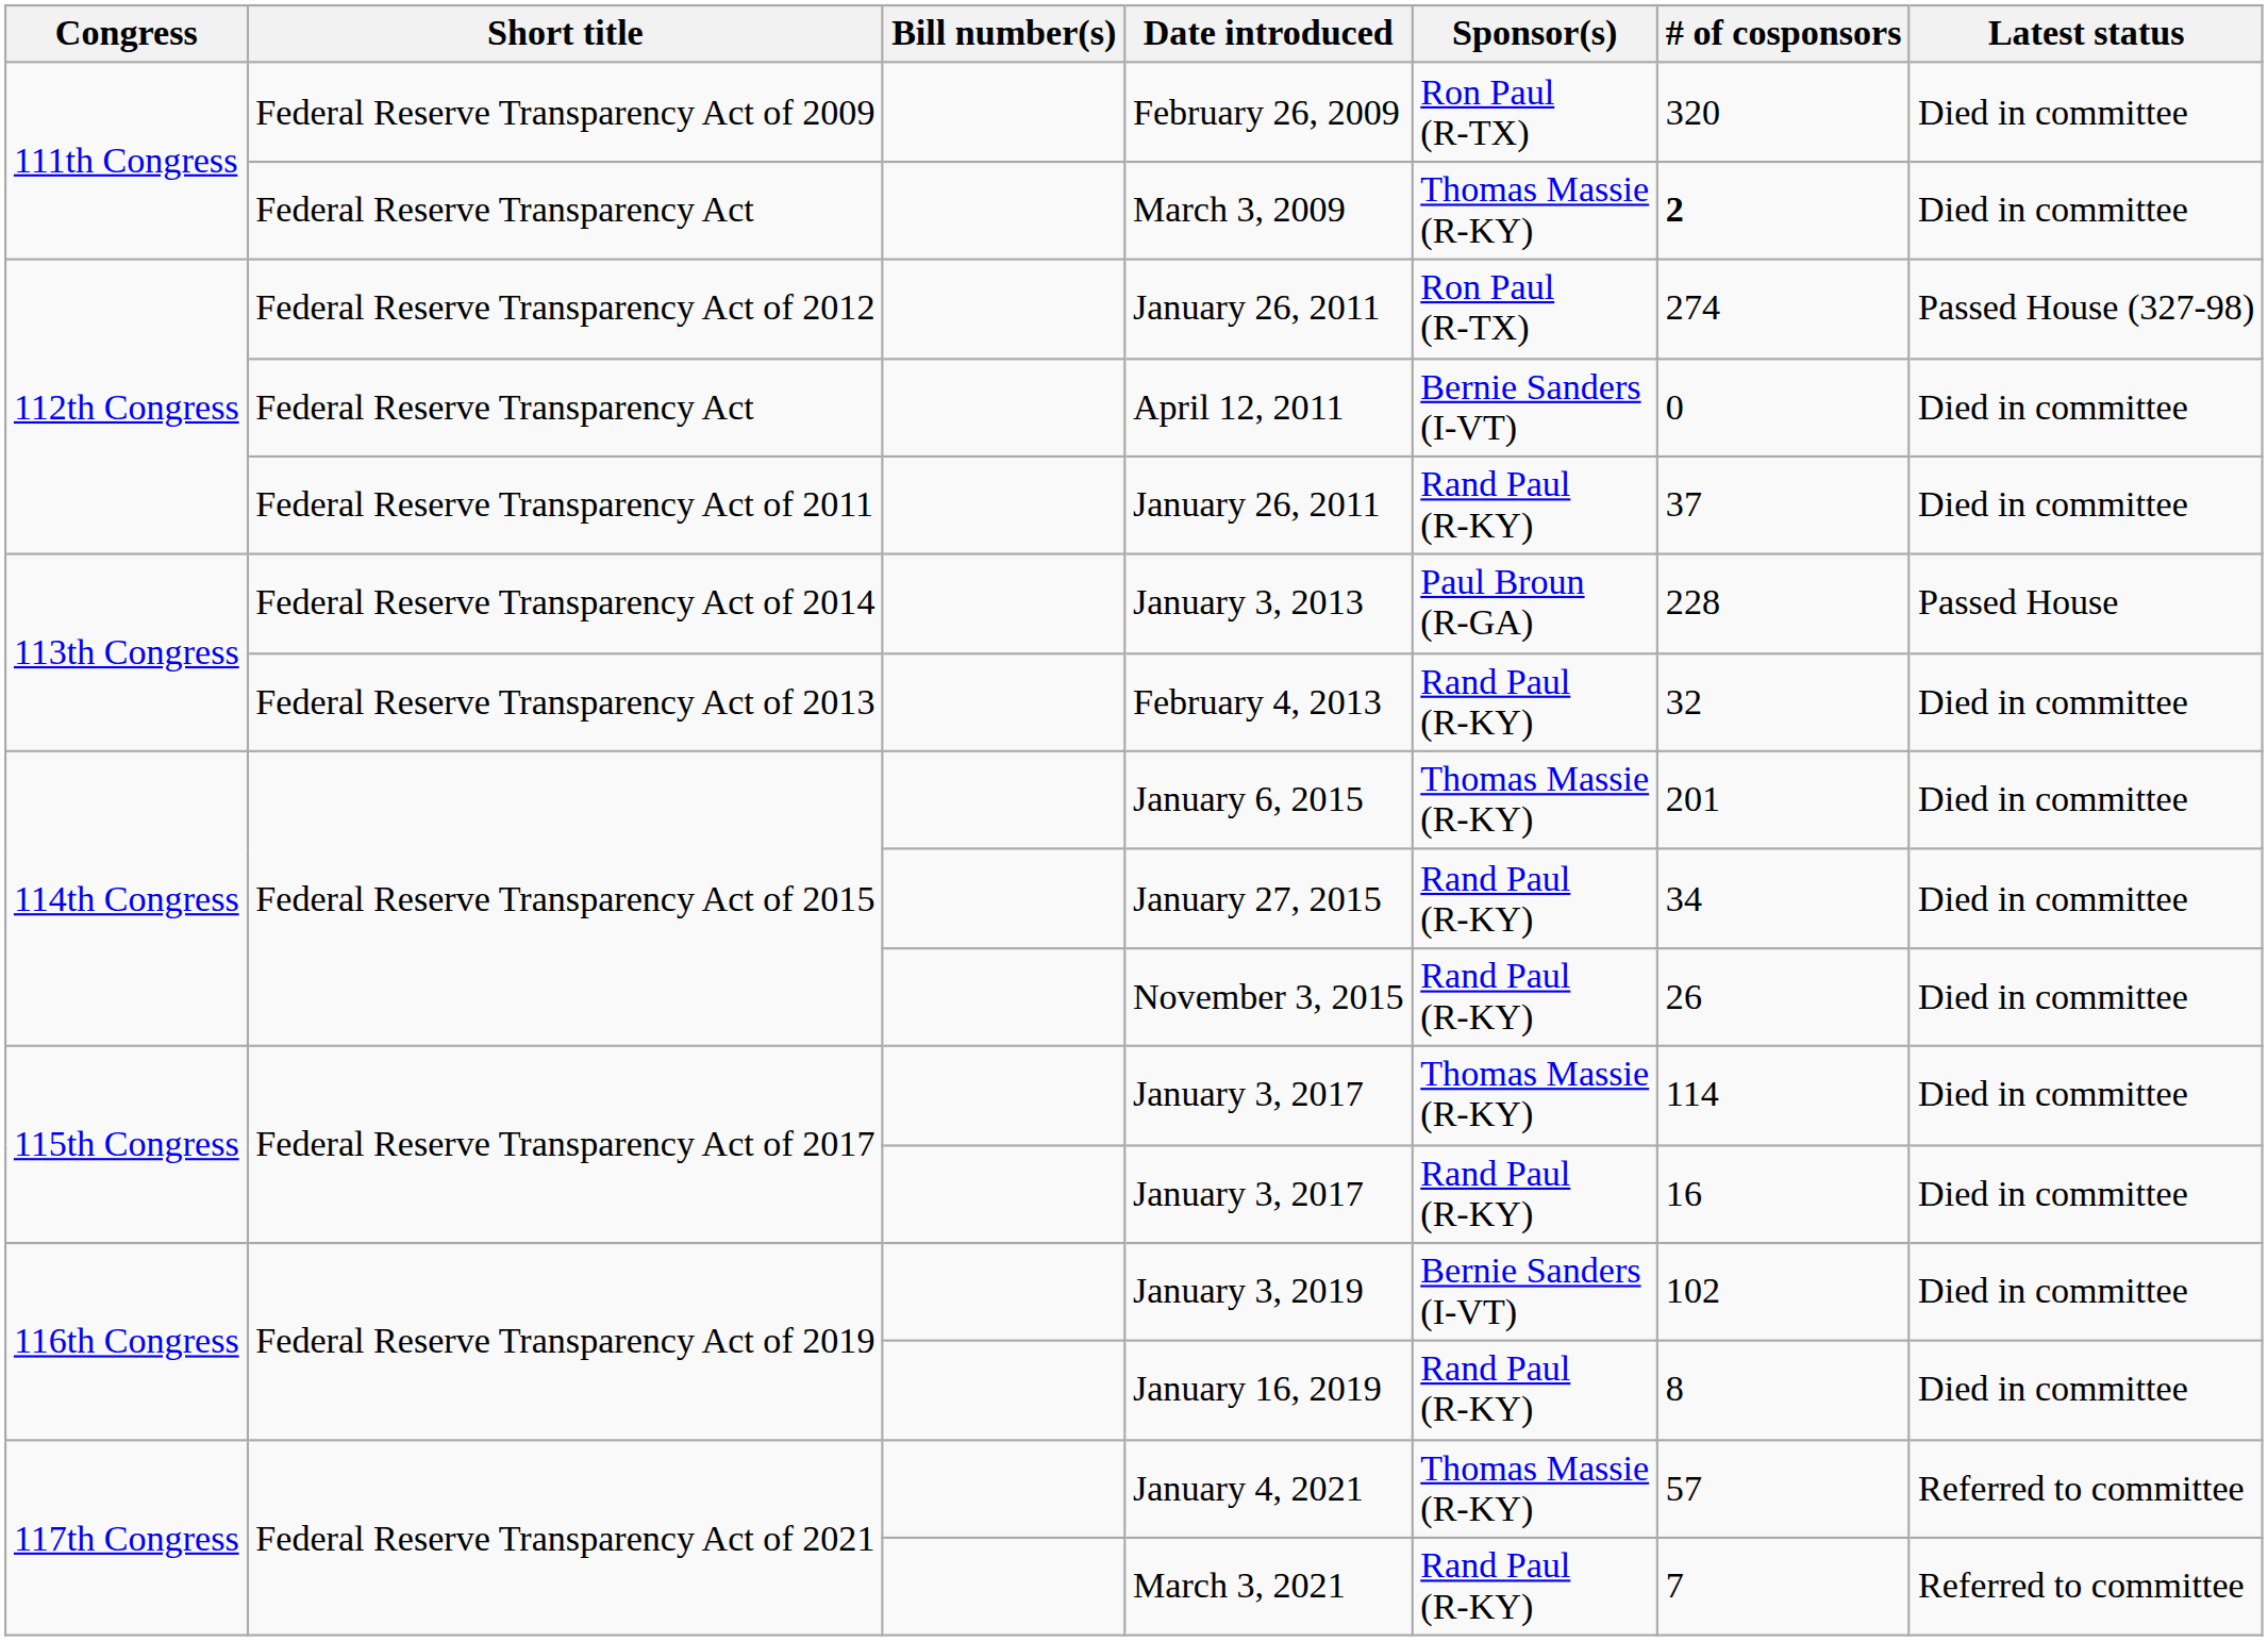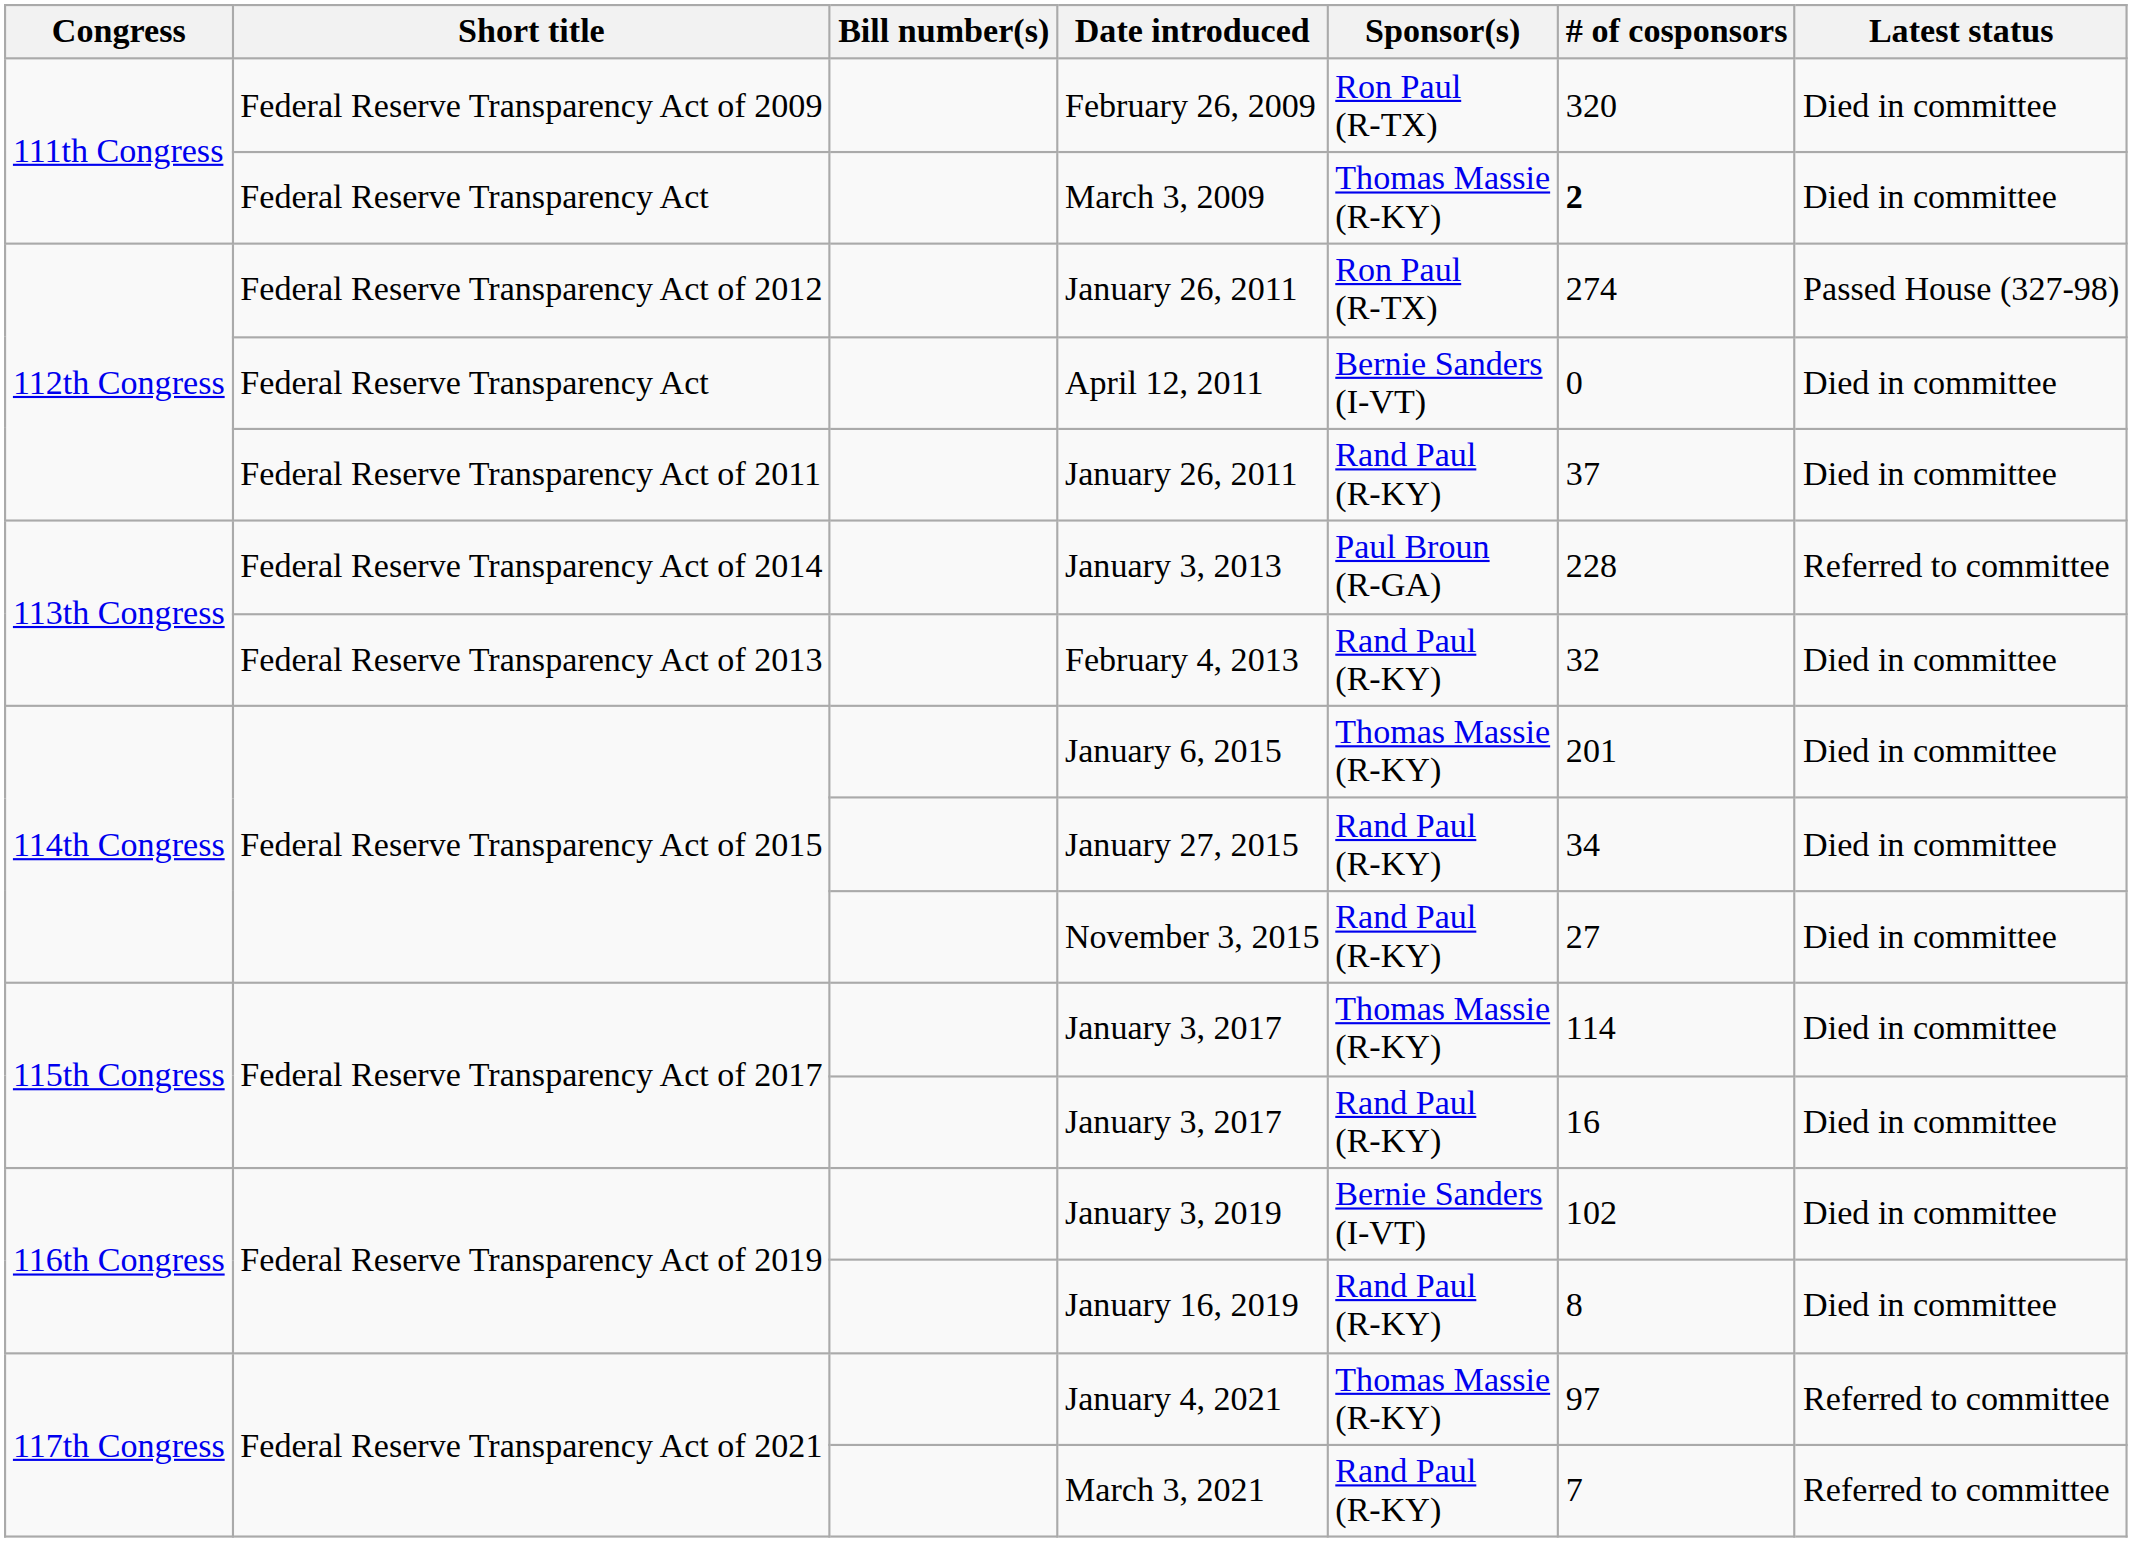 <table class="wikitable">
 <tr>
 <th>Congress</th>
 <th>Short title</th>
 <th>Bill number(s)</th>
 <th>Date introduced</th>
 <th>Sponsor(s)</th>
 <th># of cosponsors</th>
 <th>Latest status</th>
 </tr>
 <tr>
 <td rowspan=2><a href='#'>111th Congress</a></td>
 <td>Federal Reserve Transparency Act of 2009</td>
 <td></td>
 <td>February 26, 2009</td>
 <td><a href='#'>Ron Paul</a><br>(R-TX)</td>
 <td>320</td>
 <td>Died in committee</td>
 </tr>
 <tr>
 <td>Federal Reserve Transparency Act</td>
 <td></td>
 <td>March 3, 2009</td>
 <td><a href='#'>Thomas Massie</a><br>(R-KY)</td>
 <td><strong>2</strong></td>
 <td>Died in committee</td>
 </tr>
 <tr>
 <td rowspan=3><a href='#'>112th Congress</a></td>
 <td>Federal Reserve Transparency Act of 2012</td>
 <td></td>
 <td>January 26, 2011</td>
 <td><a href='#'>Ron Paul</a><br>(R-TX)</td>
 <td>274</td>
 <td>Passed House (327-98)</td>
 </tr>
 <tr>
 <td>Federal Reserve Transparency Act</td>
 <td></td>
 <td>April 12, 2011</td>
 <td><a href='#'>Bernie Sanders</a><br>(I-VT)</td>
 <td>0</td>
 <td>Died in committee</td>
 </tr>
 <tr>
 <td>Federal Reserve Transparency Act of 2011</td>
 <td></td>
 <td>January 26, 2011</td>
 <td><a href='#'>Rand Paul</a><br>(R-KY)</td>
 <td>37</td>
 <td>Died in committee</td>
 </tr>
 <tr>
 <td rowspan=2><a href='#'>113th Congress</a></td>
 <td>Federal Reserve Transparency Act of 2014</td>
 <td></td>
 <td>January 3, 2013</td>
 <td><a href='#'>Paul Broun</a><br>(R-GA)</td>
 <td>228</td>
-<td>Passed House</td>
+<td>Referred to committee</td>
 </tr>
 <tr>
 <td>Federal Reserve Transparency Act of 2013</td>
 <td></td>
 <td>February 4, 2013</td>
 <td><a href='#'>Rand Paul</a><br>(R-KY)</td>
 <td>32</td>
 <td>Died in committee</td>
 </tr>
 <tr>
 <td rowspan=3><a href='#'>114th Congress</a></td>
 <td rowspan=3>Federal Reserve Transparency Act of 2015</td>
 <td></td>
 <td>January 6, 2015</td>
 <td><a href='#'>Thomas Massie</a><br>(R-KY)</td>
 <td>201</td>
 <td>Died in committee</td>
 </tr>
 <tr>
 <td></td>
 <td>January 27, 2015</td>
 <td><a href='#'>Rand Paul</a><br>(R-KY)</td>
 <td>34</td>
 <td>Died in committee</td>
 </tr>
 <tr>
 <td></td>
 <td>November 3, 2015</td>
 <td><a href='#'>Rand Paul</a><br>(R-KY)</td>
-<td>26</td>
+<td>27</td>
 <td>Died in committee</td>
 </tr>
 <tr>
 <td rowspan=2><a href='#'>115th Congress</a></td>
 <td rowspan=2>Federal Reserve Transparency Act of 2017</td>
 <td></td>
 <td>January 3, 2017</td>
 <td><a href='#'>Thomas Massie</a><br>(R-KY)</td>
 <td>114</td>
 <td>Died in committee</td>
 </tr>
 <tr>
 <td></td>
 <td>January 3, 2017</td>
 <td><a href='#'>Rand Paul</a><br>(R-KY)</td>
 <td>16</td>
 <td>Died in committee</td>
 </tr>
 <tr>
 <td rowspan=2><a href='#'>116th Congress</a></td>
 <td rowspan=2>Federal Reserve Transparency Act of 2019</td>
 <td></td>
 <td>January 3, 2019</td>
 <td><a href='#'>Bernie Sanders</a><br>(I-VT)</td>
 <td>102</td>
 <td>Died in committee</td>
 </tr>
 <tr>
 <td></td>
 <td>January 16, 2019</td>
 <td><a href='#'>Rand Paul</a><br>(R-KY)</td>
 <td>8</td>
 <td>Died in committee</td>
 </tr>
 <tr>
 <td rowspan=2><a href='#'>117th Congress</a></td>
 <td rowspan=2>Federal Reserve Transparency Act of 2021</td>
 <td></td>
 <td>January 4, 2021</td>
 <td><a href='#'>Thomas Massie</a><br>(R-KY)</td>
-<td>57</td>
+<td>97</td>
 <td>Referred to committee</td>
 </tr>
 <tr>
 <td></td>
 <td>March 3, 2021</td>
 <td><a href='#'>Rand Paul</a><br>(R-KY)</td>
 <td>7</td>
 <td>Referred to committee</td>
 </tr>
 </table>
